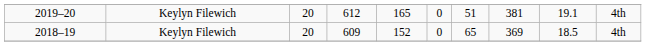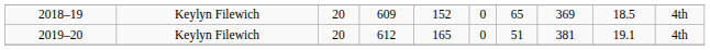 <table class="wikitable" width="70%">
 <tr align="center">
+</tr>
+<tr align="center" bgcolor="">
+<td>2018–19</td>
+<td>Keylyn Filewich</td>
+<td>20</td>
+<td>609</td>
+<td>152</td>
+<td>0</td>
+<td>65</td>
+<td>369</td>
+<td>18.5</td>
+<td>4th</td>
 </tr>
 <tr align="center" bgcolor="">
 <td>2019–20</td>
 <td>Keylyn Filewich</td>
 <td>20</td>
 <td>612</td>
 <td>165</td>
 <td>0</td>
 <td>51</td>
 <td>381</td>
 <td>19.1</td>
 <td>4th</td>
 </tr>
 <tr align="center" bgcolor="">
-<td>2018–19</td>
-<td>Keylyn Filewich</td>
-<td>20</td>
-<td>609</td>
-<td>152</td>
-<td>0</td>
-<td>65</td>
-<td>369</td>
-<td>18.5</td>
-<td>4th</td>
-</tr>
-<tr align="center" bgcolor="">
 </tr>
 </table>
